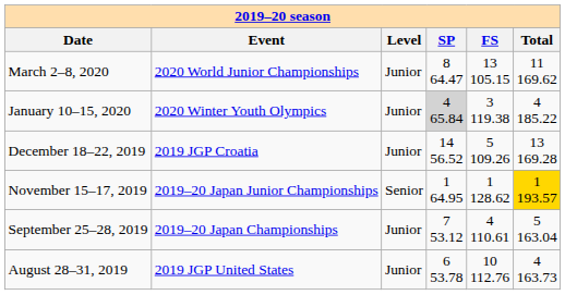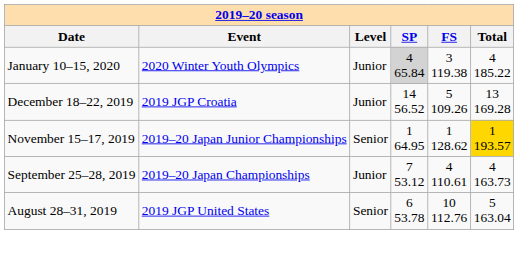 <table class="wikitable">
 <tr>
 <th style="background-color: #ffdead;" colspan=6 align=center><a href='#'>2019–20 season</a></th>
 </tr>
 <tr>
 <th>Date</th>
 <th>Event</th>
 <th>Level</th>
 <th><a href='#'>SP</a></th>
 <th><a href='#'>FS</a></th>
 <th>Total</th>
-</tr>
-<tr>
-<td>March 2–8, 2020</td>
-<td><a href='#'>2020 World Junior Championships</a></td>
-<td>Junior</td>
-<td align=center>8 <br> 64.47</td>
-<td align=center>13 <br> 105.15</td>
-<td align=center>11 <br> 169.62</td>
 </tr>
 <tr>
 <td>January 10–15, 2020</td>
 <td><a href='#'>2020 Winter Youth Olympics</a></td>
 <td>Junior</td>
 <td align=center style="background: lightgrey;">4 <br> 65.84</td>
 <td align=center>3 <br> 119.38</td>
 <td align=center>4 <br> 185.22</td>
 </tr>
 <tr>
 <td>December 18–22, 2019</td>
 <td><a href='#'>2019 JGP Croatia</a></td>
 <td>Junior</td>
 <td align=center>14 <br> 56.52</td>
 <td align=center>5 <br> 109.26</td>
 <td align=center>13 <br> 169.28</td>
 </tr>
 <tr>
 <td>November 15–17, 2019</td>
 <td><a href='#'>2019–20 Japan Junior Championships</a></td>
 <td>Senior</td>
 <td align=center>1 <br> 64.95</td>
 <td align=center>1 <br> 128.62</td>
 <td align=center bgcolor=gold>1 <br> 193.57</td>
 </tr>
 <tr>
 <td>September 25–28, 2019</td>
 <td><a href='#'>2019–20 Japan Championships</a></td>
 <td>Junior</td>
 <td align=center>7 <br> 53.12</td>
 <td align=center>4 <br> 110.61</td>
-<td align=center>5 <br> 163.04</td>
+<td align=center>4 <br> 163.73</td>
 </tr>
 <tr>
 <td>August 28–31, 2019</td>
 <td><a href='#'>2019 JGP United States</a></td>
-<td>Junior</td>
+<td>Senior</td>
 <td align=center>6 <br> 53.78</td>
 <td align=center>10 <br> 112.76</td>
-<td align=center>4 <br> 163.73</td>
+<td align=center>5 <br> 163.04</td>
 </tr>
 </table>
